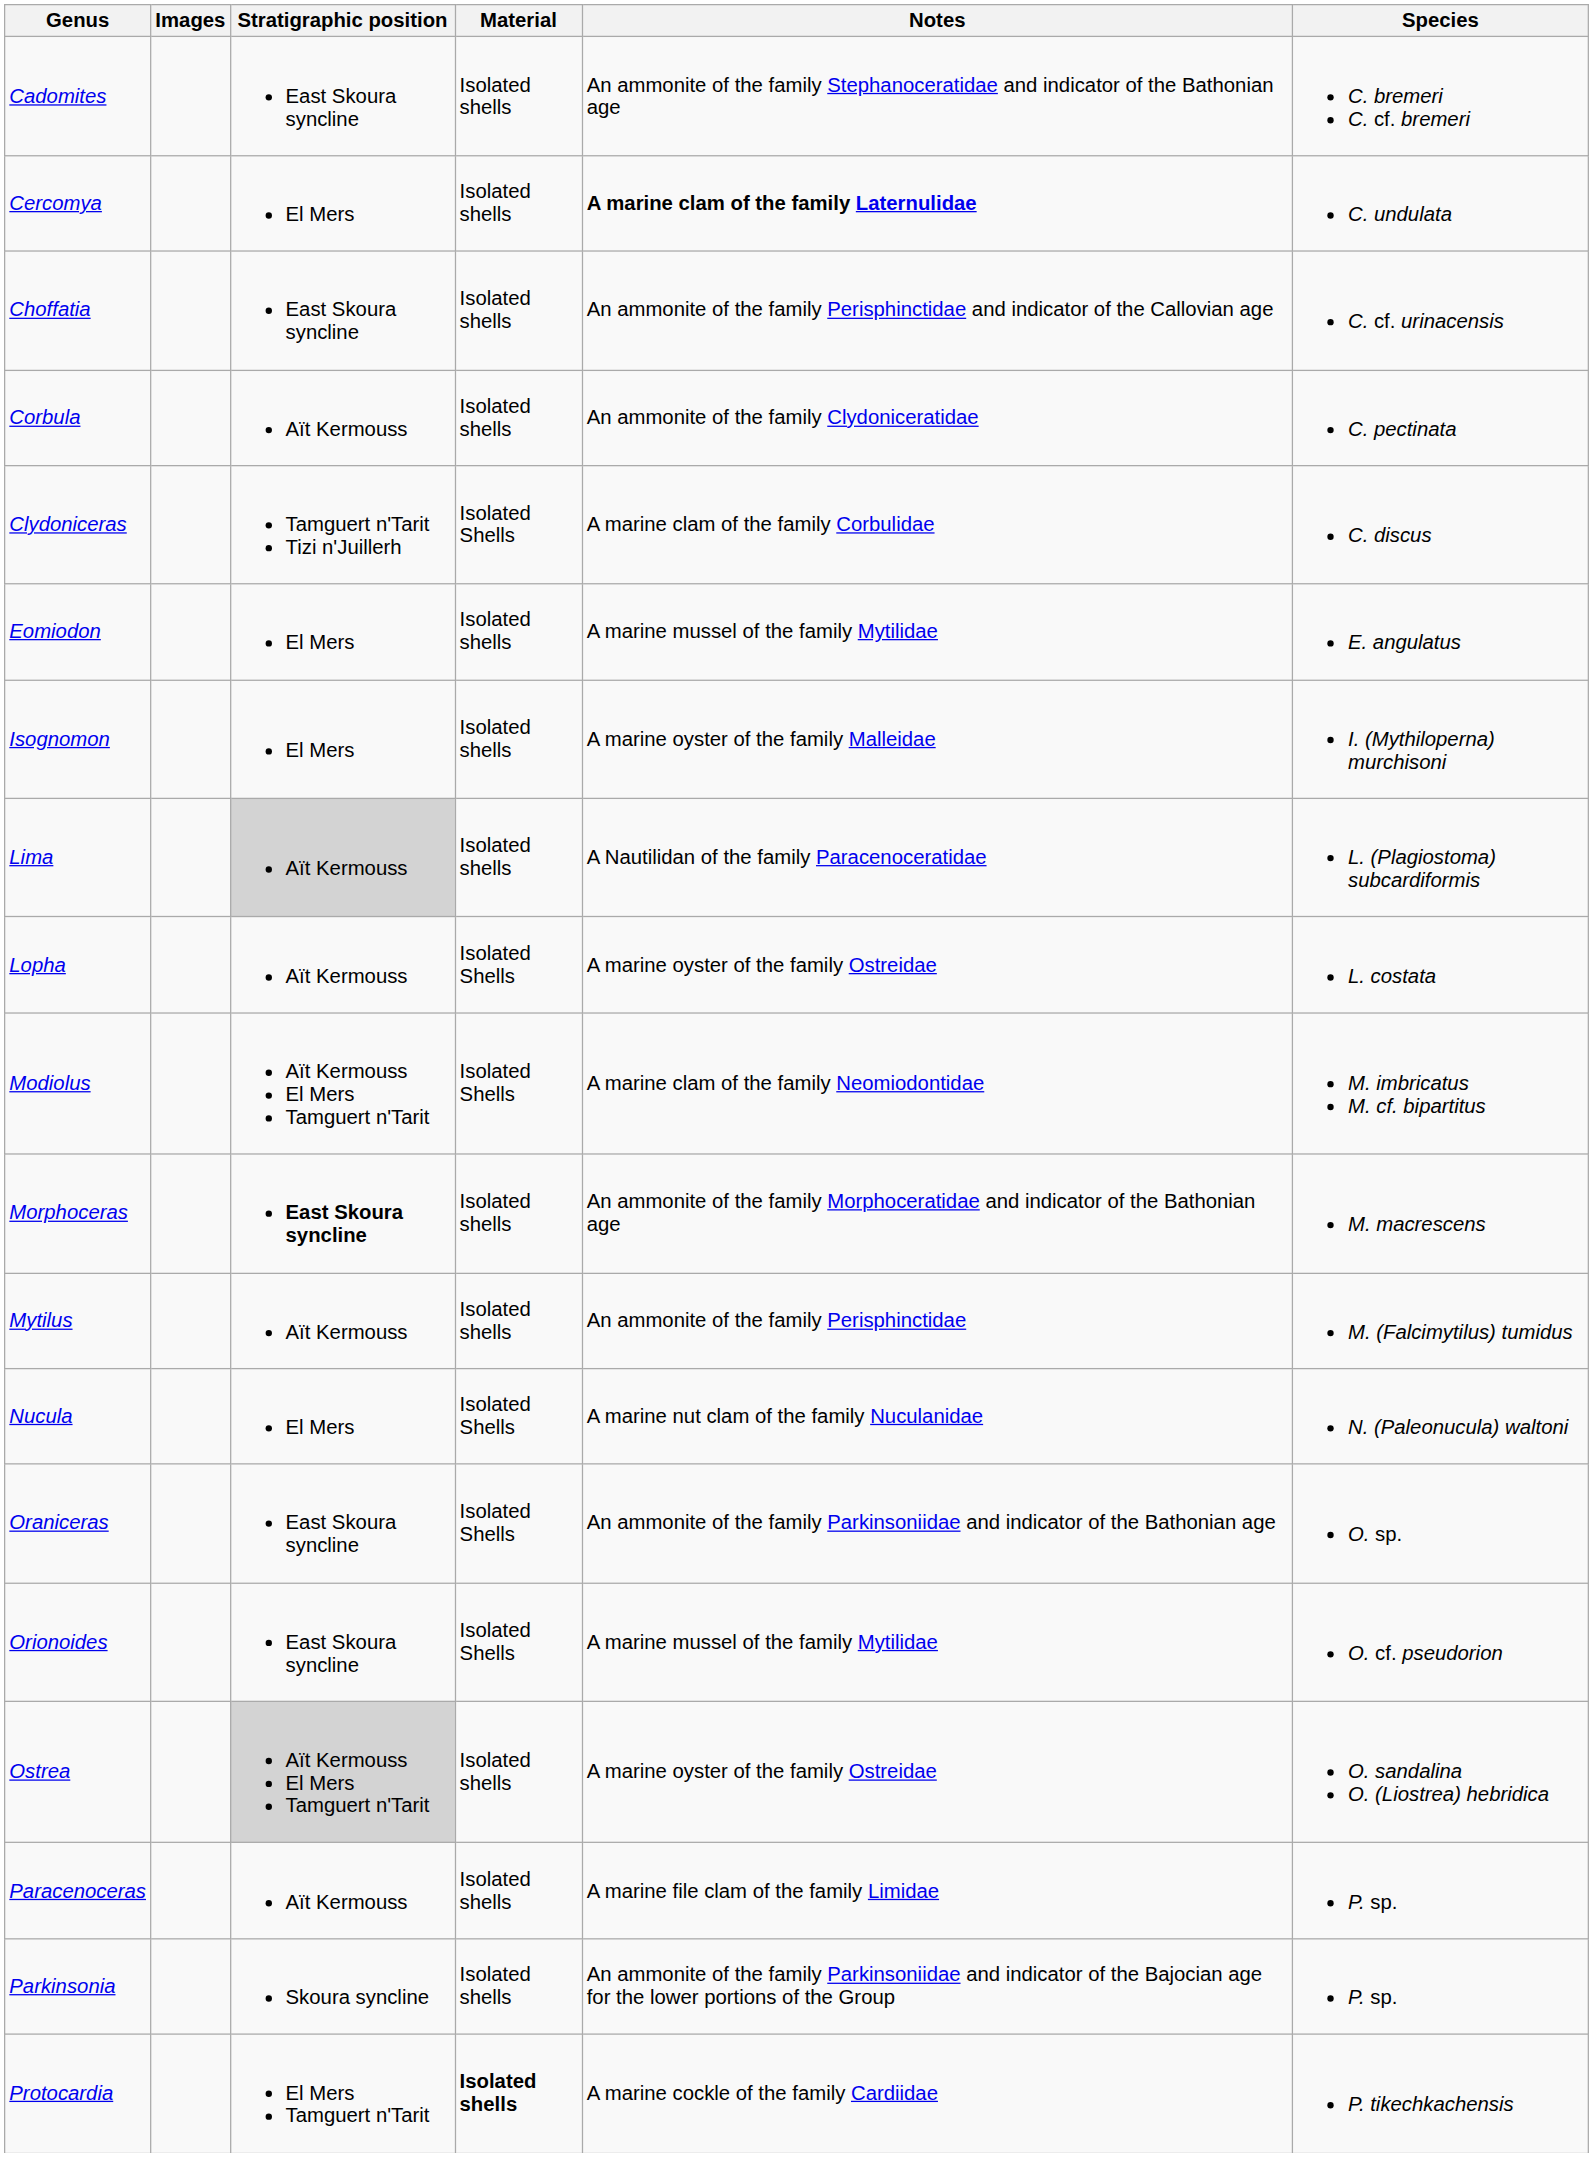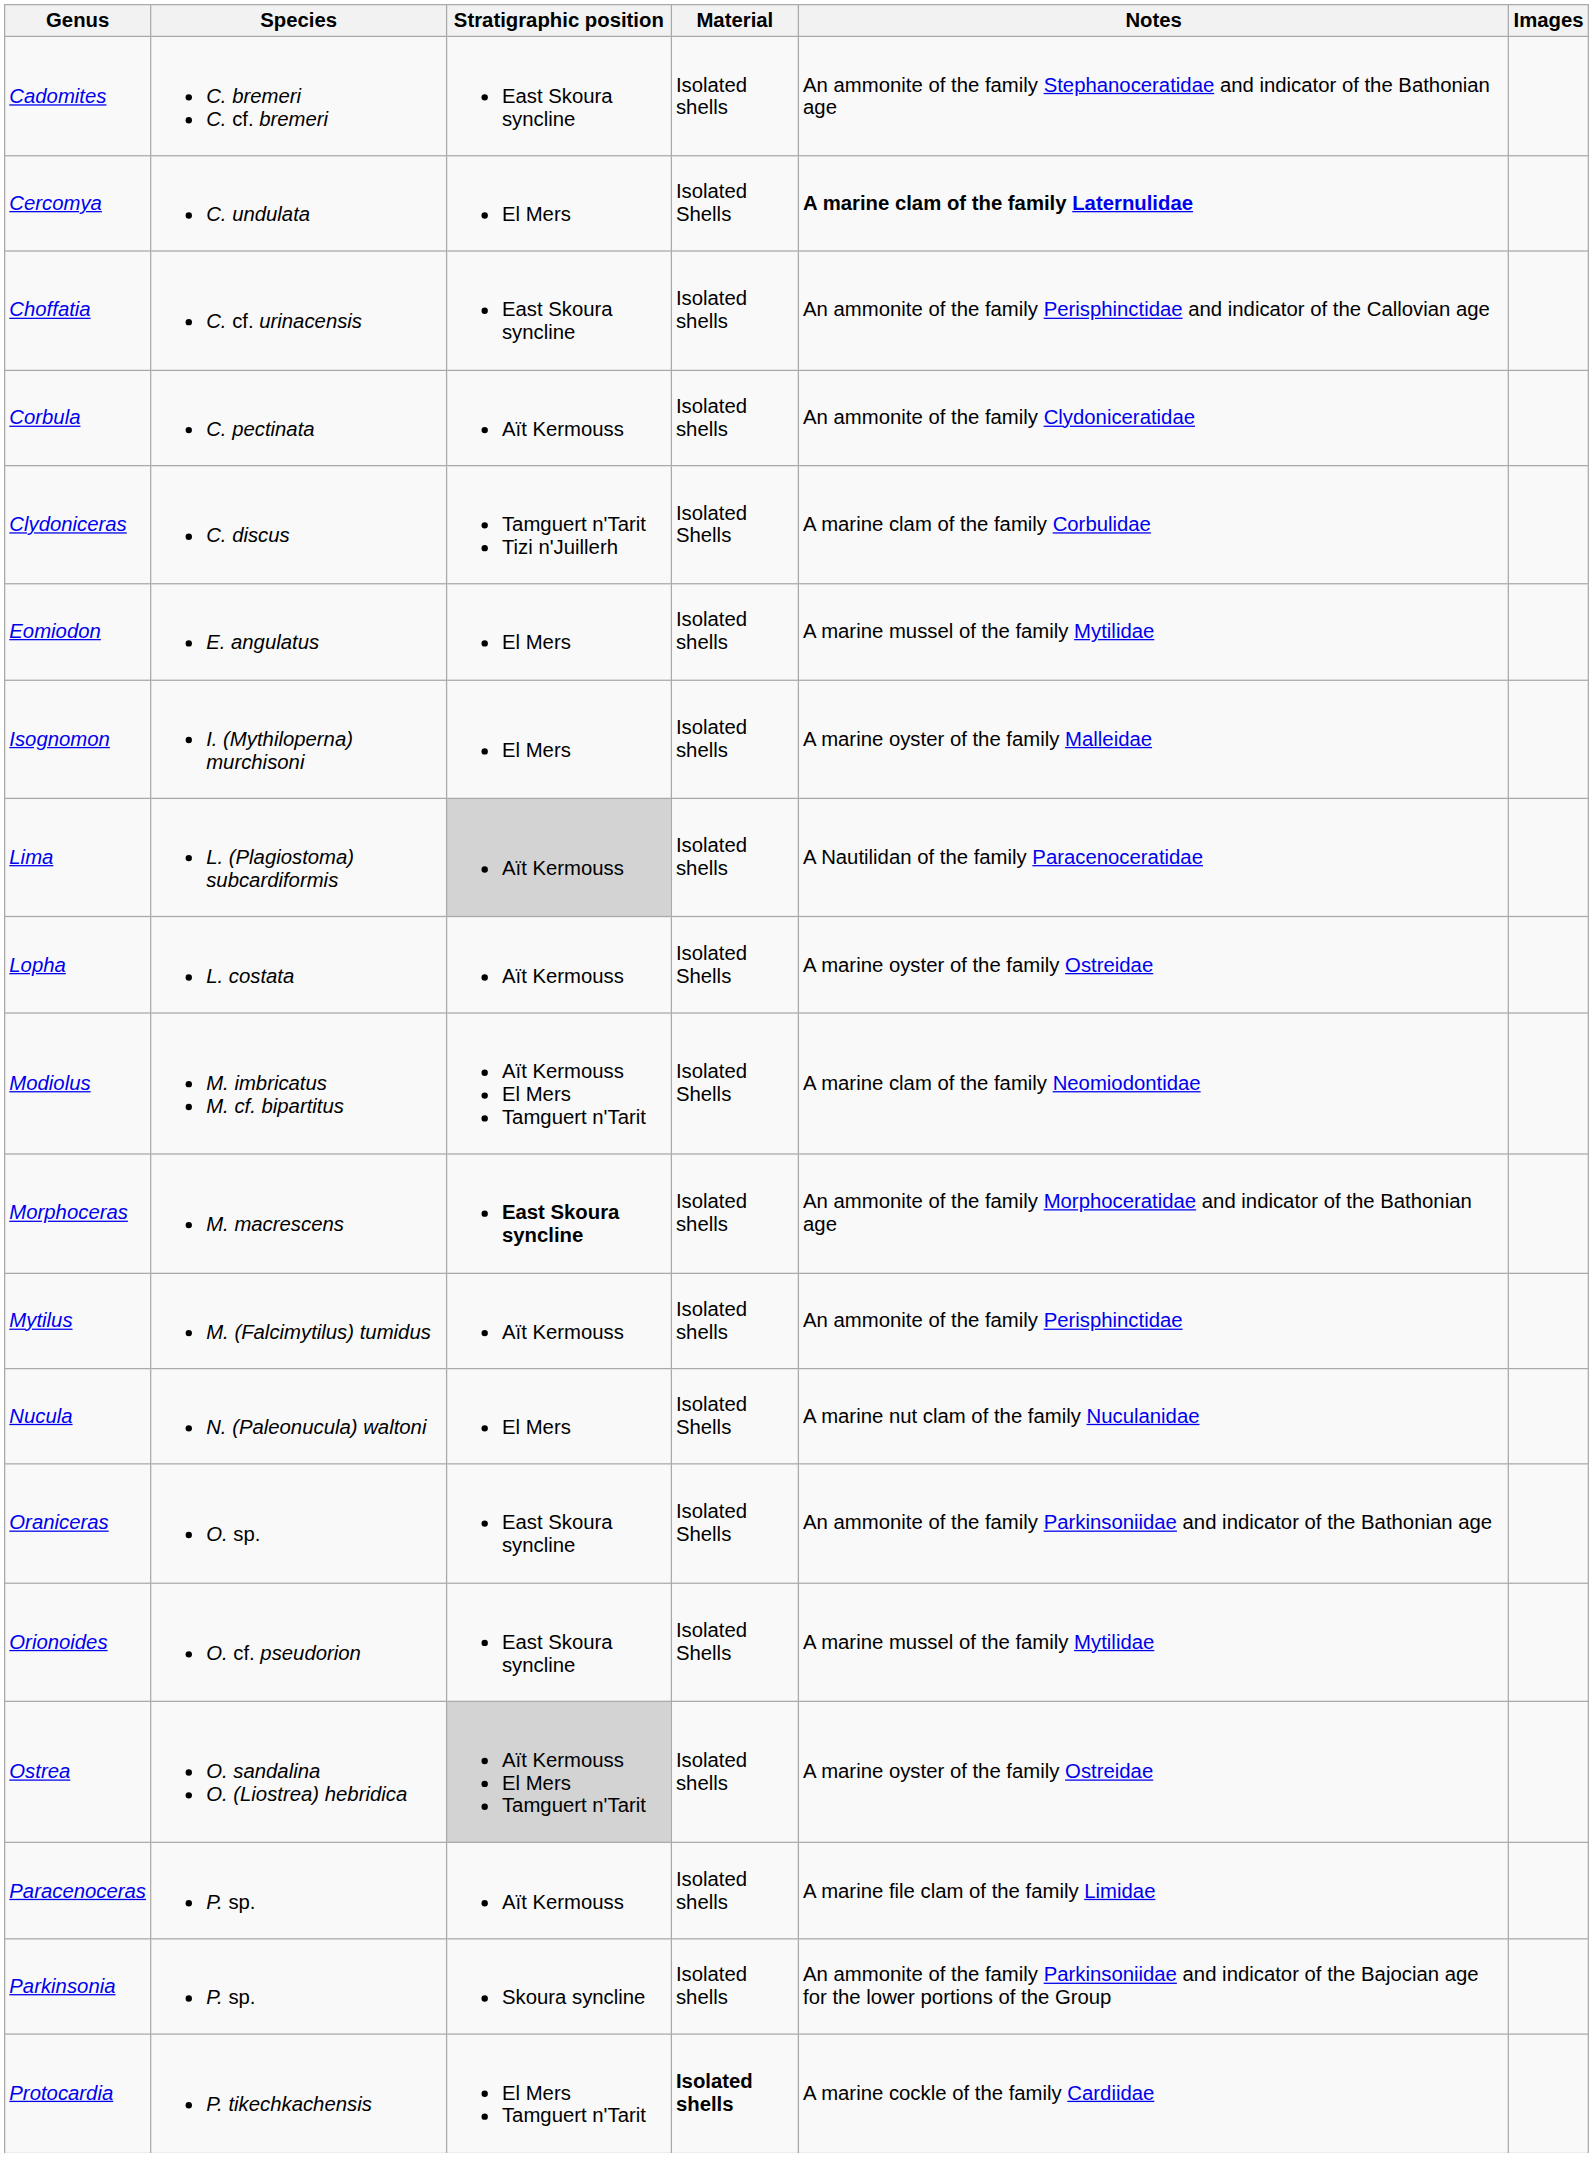 <table class="wikitable">
 <tr>
 <th>Genus</th>
-<th>Images</th>
+<th>Species</th>
 <th>Stratigraphic position</th>
 <th>Material</th>
 <th>Notes</th>
-<th>Species</th>
+<th>Images</th>
 </tr>
 <tr>
 <td><em><a href='#'>Cadomites</a></em></td>
-<td></td>
+<td><br><ul><li><em>C. bremeri</em></li><li><em>C.</em> cf. <em>bremeri</em></li></ul></td>
 <td><br><ul><li>East Skoura syncline</li></ul></td>
 <td>Isolated shells</td>
 <td>An ammonite of the family <a href='#'>Stephanoceratidae</a> and indicator of the Bathonian age</td>
-<td><br><ul><li><em>C. bremeri</em></li><li><em>C.</em> cf. <em>bremeri</em></li></ul></td>
+<td></td>
 </tr>
 <tr>
 <td><em><a href='#'>Cercomya</a></em></td>
+<td><br><ul><li><em>C. undulata</em></li></ul></td>
+<td><br><ul><li>El Mers</li></ul></td>
+<td>Isolated Shells</td>
+<td><strong>A marine clam of the family <a href='#'>Laternulidae</a></strong></td>
 <td></td>
-<td><br><ul><li>El Mers</li></ul></td>
-<td>Isolated shells</td>
-<td><strong>A marine clam of the family <a href='#'>Laternulidae</a></strong></td>
-<td><br><ul><li><em>C. undulata</em></li></ul></td>
 </tr>
 <tr>
 <td><em><a href='#'>Choffatia</a></em></td>
-<td></td>
+<td><br><ul><li><em>C.</em> cf. <em>urinacensis</em></li></ul></td>
 <td><br><ul><li>East Skoura syncline</li></ul></td>
 <td>Isolated shells</td>
 <td>An ammonite of the family <a href='#'>Perisphinctidae</a> and indicator of the Callovian age</td>
-<td><br><ul><li><em>C.</em> cf. <em>urinacensis</em></li></ul></td>
+<td></td>
 </tr>
 <tr>
 <td><em><a href='#'>Corbula</a></em></td>
-<td></td>
+<td><br><ul><li><em>C. pectinata</em></li></ul></td>
 <td><br><ul><li>Aït Kermouss</li></ul></td>
 <td>Isolated shells</td>
 <td>An ammonite of the family <a href='#'>Clydoniceratidae</a></td>
-<td><br><ul><li><em>C. pectinata</em></li></ul></td>
+<td></td>
 </tr>
 <tr>
 <td><em><a href='#'>Clydoniceras</a></em></td>
-<td></td>
+<td><br><ul><li><em>C. discus</em></li></ul></td>
 <td><br><ul><li>Tamguert n'Tarit</li><li>Tizi n'Juillerh</li></ul></td>
 <td>Isolated Shells</td>
 <td>A marine clam of the family <a href='#'>Corbulidae</a></td>
-<td><br><ul><li><em>C. discus</em></li></ul></td>
+<td></td>
 </tr>
 <tr>
 <td><em><a href='#'>Eomiodon</a></em></td>
-<td></td>
+<td><br><ul><li><em>E. angulatus</em></li></ul></td>
 <td><br><ul><li>El Mers</li></ul></td>
 <td>Isolated shells</td>
 <td>A marine mussel of the family <a href='#'>Mytilidae</a></td>
-<td><br><ul><li><em>E. angulatus</em></li></ul></td>
+<td></td>
 </tr>
 <tr>
 <td><em><a href='#'>Isognomon</a></em></td>
-<td></td>
+<td><br><ul><li><em>I. (Mythiloperna) murchisoni</em></li></ul></td>
 <td><br><ul><li>El Mers</li></ul></td>
 <td>Isolated shells</td>
 <td>A marine oyster of the family <a href='#'>Malleidae</a></td>
-<td><br><ul><li><em>I. (Mythiloperna) murchisoni</em></li></ul></td>
+<td></td>
 </tr>
 <tr>
 <td><a href='#'><em>Lima</em></a></td>
-<td></td>
+<td><br><ul><li><em>L. (Plagiostoma) subcardiformis</em></li></ul></td>
 <td style="background: lightgrey;"><br><ul><li>Aït Kermouss</li></ul></td>
 <td>Isolated shells</td>
 <td>A Nautilidan of the family <a href='#'>Paracenoceratidae</a></td>
-<td><br><ul><li><em>L. (Plagiostoma) subcardiformis</em></li></ul></td>
+<td></td>
 </tr>
 <tr>
 <td><em><a href='#'>Lopha</a></em></td>
-<td></td>
+<td><br><ul><li><em>L. costata</em></li></ul></td>
 <td><br><ul><li>Aït Kermouss</li></ul></td>
 <td>Isolated Shells</td>
 <td>A marine oyster of the family <a href='#'>Ostreidae</a></td>
-<td><br><ul><li><em>L. costata</em></li></ul></td>
+<td></td>
 </tr>
 <tr>
 <td><a href='#'><em>Modiolus</em></a></td>
-<td></td>
+<td><br><ul><li><em>M. imbricatus</em></li><li><em>M. cf. bipartitus</em></li></ul></td>
 <td><br><ul><li>Aït Kermouss</li><li>El Mers</li><li>Tamguert n'Tarit</li></ul></td>
 <td>Isolated Shells</td>
 <td>A marine clam of the family <a href='#'>Neomiodontidae</a></td>
-<td><br><ul><li><em>M. imbricatus</em></li><li><em>M. cf. bipartitus</em></li></ul></td>
+<td></td>
 </tr>
 <tr>
 <td><em><a href='#'>Morphoceras</a></em></td>
-<td></td>
+<td><br><ul><li><em>M. macrescens</em></li></ul></td>
 <td><strong><br><ul><li>East Skoura syncline</li></ul></strong></td>
 <td>Isolated shells</td>
 <td>An ammonite of the family <a href='#'>Morphoceratidae</a> and indicator of the Bathonian age</td>
-<td><br><ul><li><em>M. macrescens</em></li></ul></td>
+<td></td>
 </tr>
 <tr>
 <td><a href='#'><em>Mytilus</em></a></td>
-<td></td>
+<td><br><ul><li><em>M. (Falcimytilus) tumidus</em></li></ul></td>
 <td><br><ul><li>Aït Kermouss</li></ul></td>
 <td>Isolated shells</td>
 <td>An ammonite of the family <a href='#'>Perisphinctidae</a></td>
-<td><br><ul><li><em>M. (Falcimytilus) tumidus</em></li></ul></td>
+<td></td>
 </tr>
 <tr>
 <td><em><a href='#'>Nucula</a></em></td>
-<td></td>
+<td><br><ul><li><em>N. (Paleonucula) waltoni</em></li></ul></td>
 <td><br><ul><li>El Mers</li></ul></td>
 <td>Isolated Shells</td>
 <td>A marine nut clam of the family <a href='#'>Nuculanidae</a></td>
-<td><br><ul><li><em>N. (Paleonucula) waltoni</em></li></ul></td>
+<td></td>
 </tr>
 <tr>
 <td><em><a href='#'>Oraniceras</a></em></td>
-<td></td>
+<td><br><ul><li><em>O.</em> sp.</li></ul></td>
 <td><br><ul><li>East Skoura syncline</li></ul></td>
 <td>Isolated Shells</td>
 <td>An ammonite of the family <a href='#'>Parkinsoniidae</a> and indicator of the Bathonian age</td>
-<td><br><ul><li><em>O.</em> sp.</li></ul></td>
+<td></td>
 </tr>
 <tr>
 <td><em><a href='#'>Orionoides</a></em></td>
-<td></td>
+<td><br><ul><li><em>O.</em> cf. <em>pseudorion</em></li></ul></td>
 <td><br><ul><li>East Skoura syncline</li></ul></td>
 <td>Isolated Shells</td>
 <td>A marine mussel of the family <a href='#'>Mytilidae</a></td>
-<td><br><ul><li><em>O.</em> cf. <em>pseudorion</em></li></ul></td>
+<td></td>
 </tr>
 <tr>
 <td><em><a href='#'>Ostrea</a></em></td>
-<td></td>
+<td><br><ul><li><em>O. sandalina</em></li><li><em>O. (Liostrea) hebridica</em></li></ul></td>
 <td style="background: lightgrey;"><br><ul><li>Aït Kermouss</li><li>El Mers</li><li>Tamguert n'Tarit</li></ul></td>
 <td>Isolated shells</td>
 <td>A marine oyster of the family <a href='#'>Ostreidae</a></td>
-<td><br><ul><li><em>O. sandalina</em></li><li><em>O. (Liostrea) hebridica</em></li></ul></td>
+<td></td>
 </tr>
 <tr>
 <td><em><a href='#'>Paracenoceras</a></em></td>
-<td></td>
+<td><br><ul><li><em>P.</em> sp.</li></ul></td>
 <td><br><ul><li>Aït Kermouss</li></ul></td>
 <td>Isolated shells</td>
 <td>A marine file clam of the family <a href='#'>Limidae</a></td>
-<td><br><ul><li><em>P.</em> sp.</li></ul></td>
+<td></td>
 </tr>
 <tr>
 <td><a href='#'><em>Parkinsonia</em></a></td>
-<td></td>
+<td><br><ul><li><em>P.</em> sp.</li></ul></td>
 <td><br><ul><li>Skoura syncline</li></ul></td>
 <td>Isolated shells</td>
 <td>An ammonite of the family <a href='#'>Parkinsoniidae</a> and indicator of the Bajocian age for the lower portions of the Group</td>
-<td><br><ul><li><em>P.</em> sp.</li></ul></td>
+<td></td>
 </tr>
 <tr>
 <td><em><a href='#'>Protocardia</a></em></td>
-<td></td>
+<td><br><ul><li><em>P. tikechkachensis</em></li></ul></td>
 <td><br><ul><li>El Mers</li><li>Tamguert n'Tarit</li></ul></td>
 <td><strong>Isolated shells</strong></td>
 <td>A marine cockle of the family <a href='#'>Cardiidae</a></td>
-<td><br><ul><li><em>P. tikechkachensis</em></li></ul></td>
+<td></td>
 </tr>
 </table>
